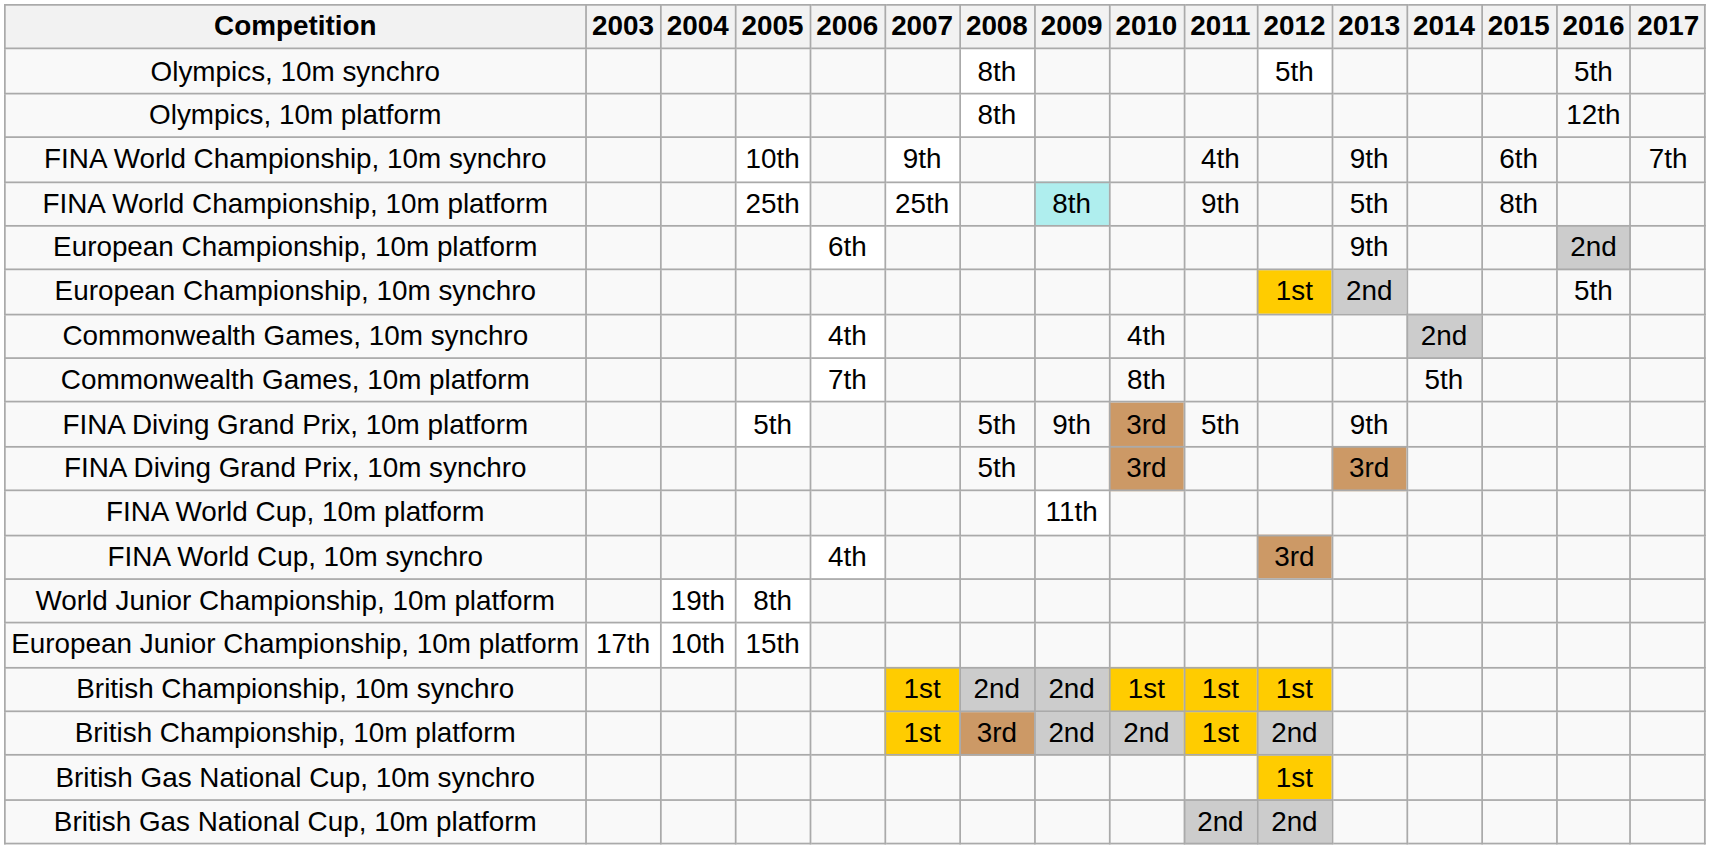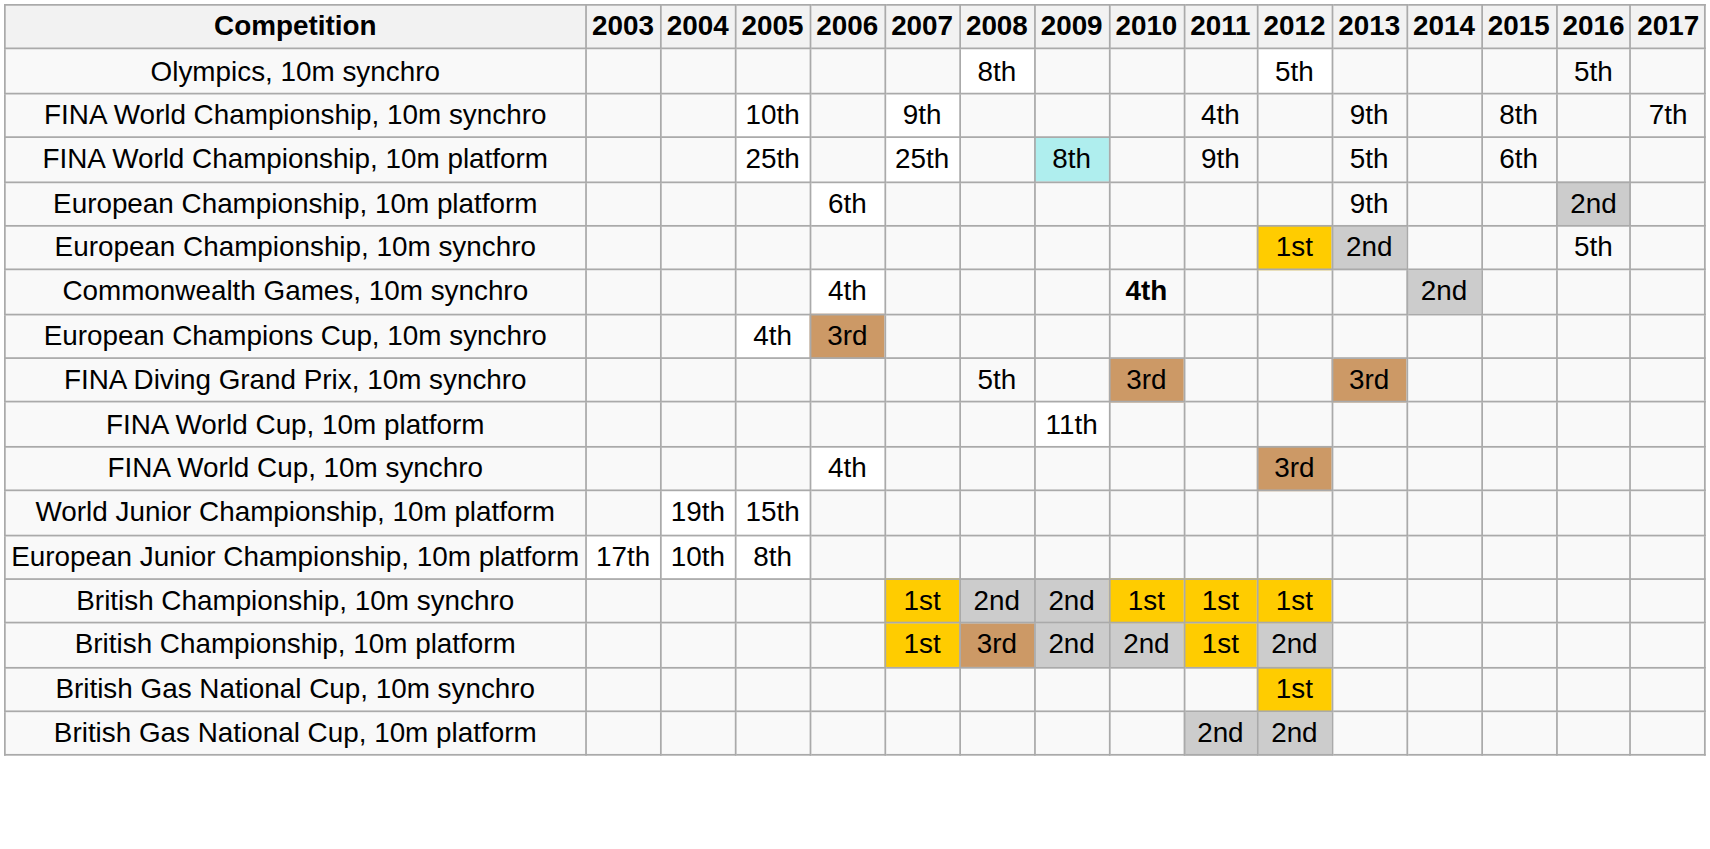 <table class="wikitable" style="text-align:center;">
 <tr>
 <th>Competition</th>
 <th>2003</th>
 <th>2004</th>
 <th>2005</th>
 <th>2006</th>
 <th>2007</th>
 <th>2008</th>
 <th>2009</th>
 <th>2010</th>
 <th>2011</th>
 <th>2012</th>
 <th>2013</th>
 <th>2014</th>
 <th>2015</th>
 <th>2016</th>
 <th>2017</th>
 </tr>
 <tr>
 <td>Olympics, 10m synchro</td>
 <td></td>
 <td></td>
 <td></td>
 <td></td>
 <td></td>
 <td style="background:white;">8th</td>
 <td></td>
 <td></td>
 <td></td>
 <td style="background:white;">5th</td>
 <td></td>
 <td></td>
 <td></td>
 <td>5th</td>
 <td></td>
 </tr>
 <tr>
-<td>Olympics, 10m platform</td>
-<td></td>
-<td></td>
-<td></td>
-<td></td>
-<td></td>
-<td style="background:white;">8th</td>
-<td></td>
-<td></td>
-<td></td>
-<td></td>
-<td></td>
-<td></td>
-<td></td>
-<td>12th</td>
-<td></td>
-</tr>
-<tr>
 <td>FINA World Championship, 10m synchro</td>
 <td></td>
 <td></td>
 <td style="background:white;">10th</td>
 <td></td>
 <td style="background:white;">9th</td>
 <td></td>
 <td></td>
 <td></td>
 <td>4th</td>
 <td></td>
 <td>9th</td>
 <td></td>
-<td>6th</td>
+<td>8th</td>
 <td></td>
 <td>7th</td>
 </tr>
 <tr>
 <td>FINA World Championship, 10m platform</td>
 <td></td>
 <td></td>
 <td style="background:white;">25th</td>
 <td></td>
 <td style="background:white;">25th</td>
 <td 8th></td>
 <td style="background: paleturquoise;">8th</td>
 <td></td>
 <td>9th</td>
 <td></td>
 <td>5th</td>
 <td></td>
-<td>8th</td>
+<td>6th</td>
 <td></td>
 <td></td>
 </tr>
 <tr>
 <td>European Championship, 10m platform</td>
 <td></td>
 <td></td>
 <td></td>
 <td style="background:white;">6th</td>
 <td></td>
 <td></td>
 <td></td>
 <td></td>
 <td></td>
 <td></td>
 <td>9th</td>
 <td></td>
 <td></td>
 <td style="background:#ccc;">2nd</td>
 <td></td>
 </tr>
 <tr>
 <td>European Championship, 10m synchro</td>
 <td></td>
 <td></td>
 <td></td>
 <td></td>
 <td></td>
 <td></td>
 <td></td>
 <td></td>
 <td></td>
 <td style="background:#fc0;">1st</td>
 <td style="background:#ccc;">2nd</td>
 <td></td>
 <td></td>
 <td>5th</td>
 <td></td>
 </tr>
 <tr>
 <td>Commonwealth Games, 10m synchro</td>
 <td></td>
 <td></td>
 <td></td>
 <td style="background:white;">4th</td>
 <td></td>
 <td></td>
 <td></td>
-<td>4th</td>
+<td><strong>4th</strong></td>
 <td></td>
 <td></td>
 <td></td>
 <td style="background:#ccc;">2nd</td>
 <td></td>
 <td></td>
 <td></td>
 </tr>
 <tr>
-<td>Commonwealth Games, 10m platform</td>
+<td>European Champions Cup, 10m synchro</td>
+<td></td>
+<td></td>
+<td style="background:white;">4th</td>
+<td style="background:#c96;">3rd</td>
 <td></td>
 <td></td>
 <td></td>
-<td style="background:white;">7th</td>
 <td></td>
 <td></td>
 <td></td>
-<td>8th</td>
 <td></td>
-<td></td>
-<td></td>
-<td>5th</td>
-<td></td>
-<td></td>
-<td></td>
-</tr>
-<tr>
-<td>FINA Diving Grand Prix, 10m platform</td>
-<td></td>
-<td></td>
-<td style="background:white;">5th</td>
-<td></td>
-<td></td>
-<td>5th</td>
-<td>9th</td>
-<td style="background:#c96;">3rd</td>
-<td>5th</td>
-<td></td>
-<td>9th</td>
 <td></td>
 <td></td>
 <td></td>
 <td></td>
 </tr>
 <tr>
 <td>FINA Diving Grand Prix, 10m synchro</td>
 <td></td>
 <td></td>
 <td></td>
 <td></td>
 <td></td>
 <td>5th</td>
 <td></td>
 <td style="background:#c96;">3rd</td>
 <td></td>
 <td></td>
 <td style="background:#c96;">3rd</td>
 <td></td>
 <td></td>
 <td></td>
 </tr>
 <tr>
 <td>FINA World Cup, 10m platform</td>
 <td></td>
 <td></td>
 <td></td>
 <td></td>
 <td></td>
 <td></td>
 <td style="background:white;">11th</td>
 <td></td>
 <td></td>
 <td></td>
 <td></td>
 <td></td>
 <td></td>
 <td></td>
 <td></td>
 </tr>
 <tr>
 <td>FINA World Cup, 10m synchro</td>
 <td></td>
 <td></td>
 <td></td>
 <td style="background:white;">4th</td>
 <td></td>
 <td></td>
 <td></td>
 <td></td>
 <td></td>
 <td style="background:#c96;">3rd</td>
 <td></td>
 <td></td>
 <td></td>
 <td></td>
 <td></td>
 </tr>
 <tr>
 <td>World Junior Championship, 10m platform</td>
 <td></td>
 <td style="background:white;">19th</td>
-<td style="background:white;">8th</td>
+<td style="background:white;">15th</td>
 <td></td>
 <td></td>
 <td></td>
 <td></td>
 <td></td>
 <td></td>
 <td></td>
 <td></td>
 <td></td>
 <td></td>
 <td></td>
 <td></td>
 </tr>
 <tr>
 <td>European Junior Championship, 10m platform</td>
 <td style="background:white;">17th</td>
 <td style="background:white;">10th</td>
-<td style="background:white;">15th</td>
+<td style="background:white;">8th</td>
 <td></td>
 <td></td>
 <td></td>
 <td></td>
 <td></td>
 <td></td>
 <td></td>
 <td></td>
 <td></td>
 <td></td>
 <td></td>
 <td></td>
 </tr>
 <tr>
 <td>British Championship, 10m synchro</td>
 <td></td>
 <td></td>
 <td></td>
 <td></td>
 <td style="background:#fc0;">1st</td>
 <td style="background:#ccc;">2nd</td>
 <td style="background:#ccc;">2nd</td>
 <td style="background:#fc0;">1st</td>
 <td style="background:#fc0;">1st</td>
 <td style="background:#fc0;">1st</td>
 <td></td>
 <td></td>
 <td></td>
 <td></td>
 <td></td>
 </tr>
 <tr>
 <td>British Championship, 10m platform</td>
 <td></td>
 <td></td>
 <td></td>
 <td></td>
 <td style="background:#fc0;">1st</td>
 <td style="background:#c96;">3rd</td>
 <td style="background:#ccc;" silver>2nd</td>
 <td style="background:#ccc;">2nd</td>
 <td style="background:#fc0;">1st</td>
 <td style="background:#ccc;">2nd</td>
 <td></td>
 <td></td>
 <td></td>
 <td></td>
 <td></td>
 </tr>
 <tr>
 <td>British Gas National Cup, 10m synchro</td>
 <td></td>
 <td></td>
 <td></td>
 <td></td>
 <td></td>
 <td></td>
 <td></td>
 <td></td>
 <td></td>
 <td style="background:#fc0;">1st</td>
 <td></td>
 <td></td>
 <td></td>
 <td></td>
 <td></td>
 </tr>
 <tr>
 <td>British Gas National Cup, 10m platform</td>
 <td></td>
 <td></td>
 <td></td>
 <td></td>
 <td></td>
 <td></td>
 <td></td>
 <td></td>
 <td style="background:#ccc;" silver>2nd</td>
 <td style="background:#ccc;" silver>2nd</td>
 <td></td>
 <td></td>
 <td></td>
 <td></td>
 <td></td>
 </tr>
 </table>
